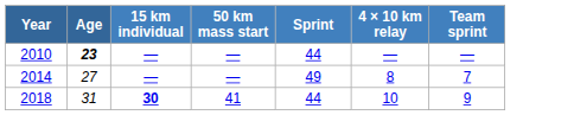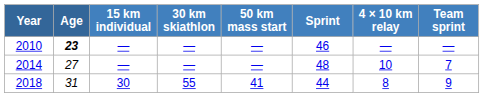 <table class="wikitable" style="font-size:95%; text-align:center; border:grey solid 1px; border-collapse:collapse; background:#ffffff;">
 <tr>
 <th style="background-color:#369; color:white; width:60px;"> Year </th>
 <th style="background-color:#369; color:white; width:40px;"> Age </th>
 <th style="background-color:#4180be; color:white; width:75px;"> 15 km <br> individual </th>
+<th style="background-color:#4180be; color:white; width:75px;"> 30 km <br> skiathlon </th>
 <th style="background-color:#4180be; color:white; width:75px;"> 50 km <br> mass start </th>
 <th style="background-color:#4180be; color:white; width:75px;"> Sprint </th>
 <th style="background-color:#4180be; color:white; width:75px;"> 4 × 10 km <br> relay </th>
 <th style="background-color:#4180be; color:white; width:75px;"> Team <br> sprint </th>
 </tr>
 <tr>
 <td><a href='#'>2010</a></td>
 <td><strong><em>23</em></strong></td>
 <td><a href='#'>—</a></td>
 <td><a href='#'>—</a></td>
-<td><a href='#'>44</a></td>
+<td><a href='#'>—</a></td>
+<td><a href='#'>46</a></td>
 <td><a href='#'>—</a></td>
 <td><a href='#'>—</a></td>
 </tr>
 <tr>
 <td><a href='#'>2014</a></td>
 <td><em>27</em></td>
 <td><a href='#'>—</a></td>
 <td><a href='#'>—</a></td>
-<td><a href='#'>49</a></td>
-<td><a href='#'>8</a></td>
+<td><a href='#'>—</a></td>
+<td><a href='#'>48</a></td>
+<td><a href='#'>10</a></td>
 <td><a href='#'>7</a></td>
 </tr>
 <tr>
 <td><a href='#'>2018</a></td>
 <td><em>31</em></td>
-<td><strong><a href='#'>30</a></strong></td>
+<td><a href='#'>30</a></td>
+<td><a href='#'>55</a></td>
 <td><a href='#'>41</a></td>
 <td><a href='#'>44</a></td>
-<td><a href='#'>10</a></td>
+<td><a href='#'>8</a></td>
 <td><a href='#'>9</a></td>
 </tr>
 </table>
